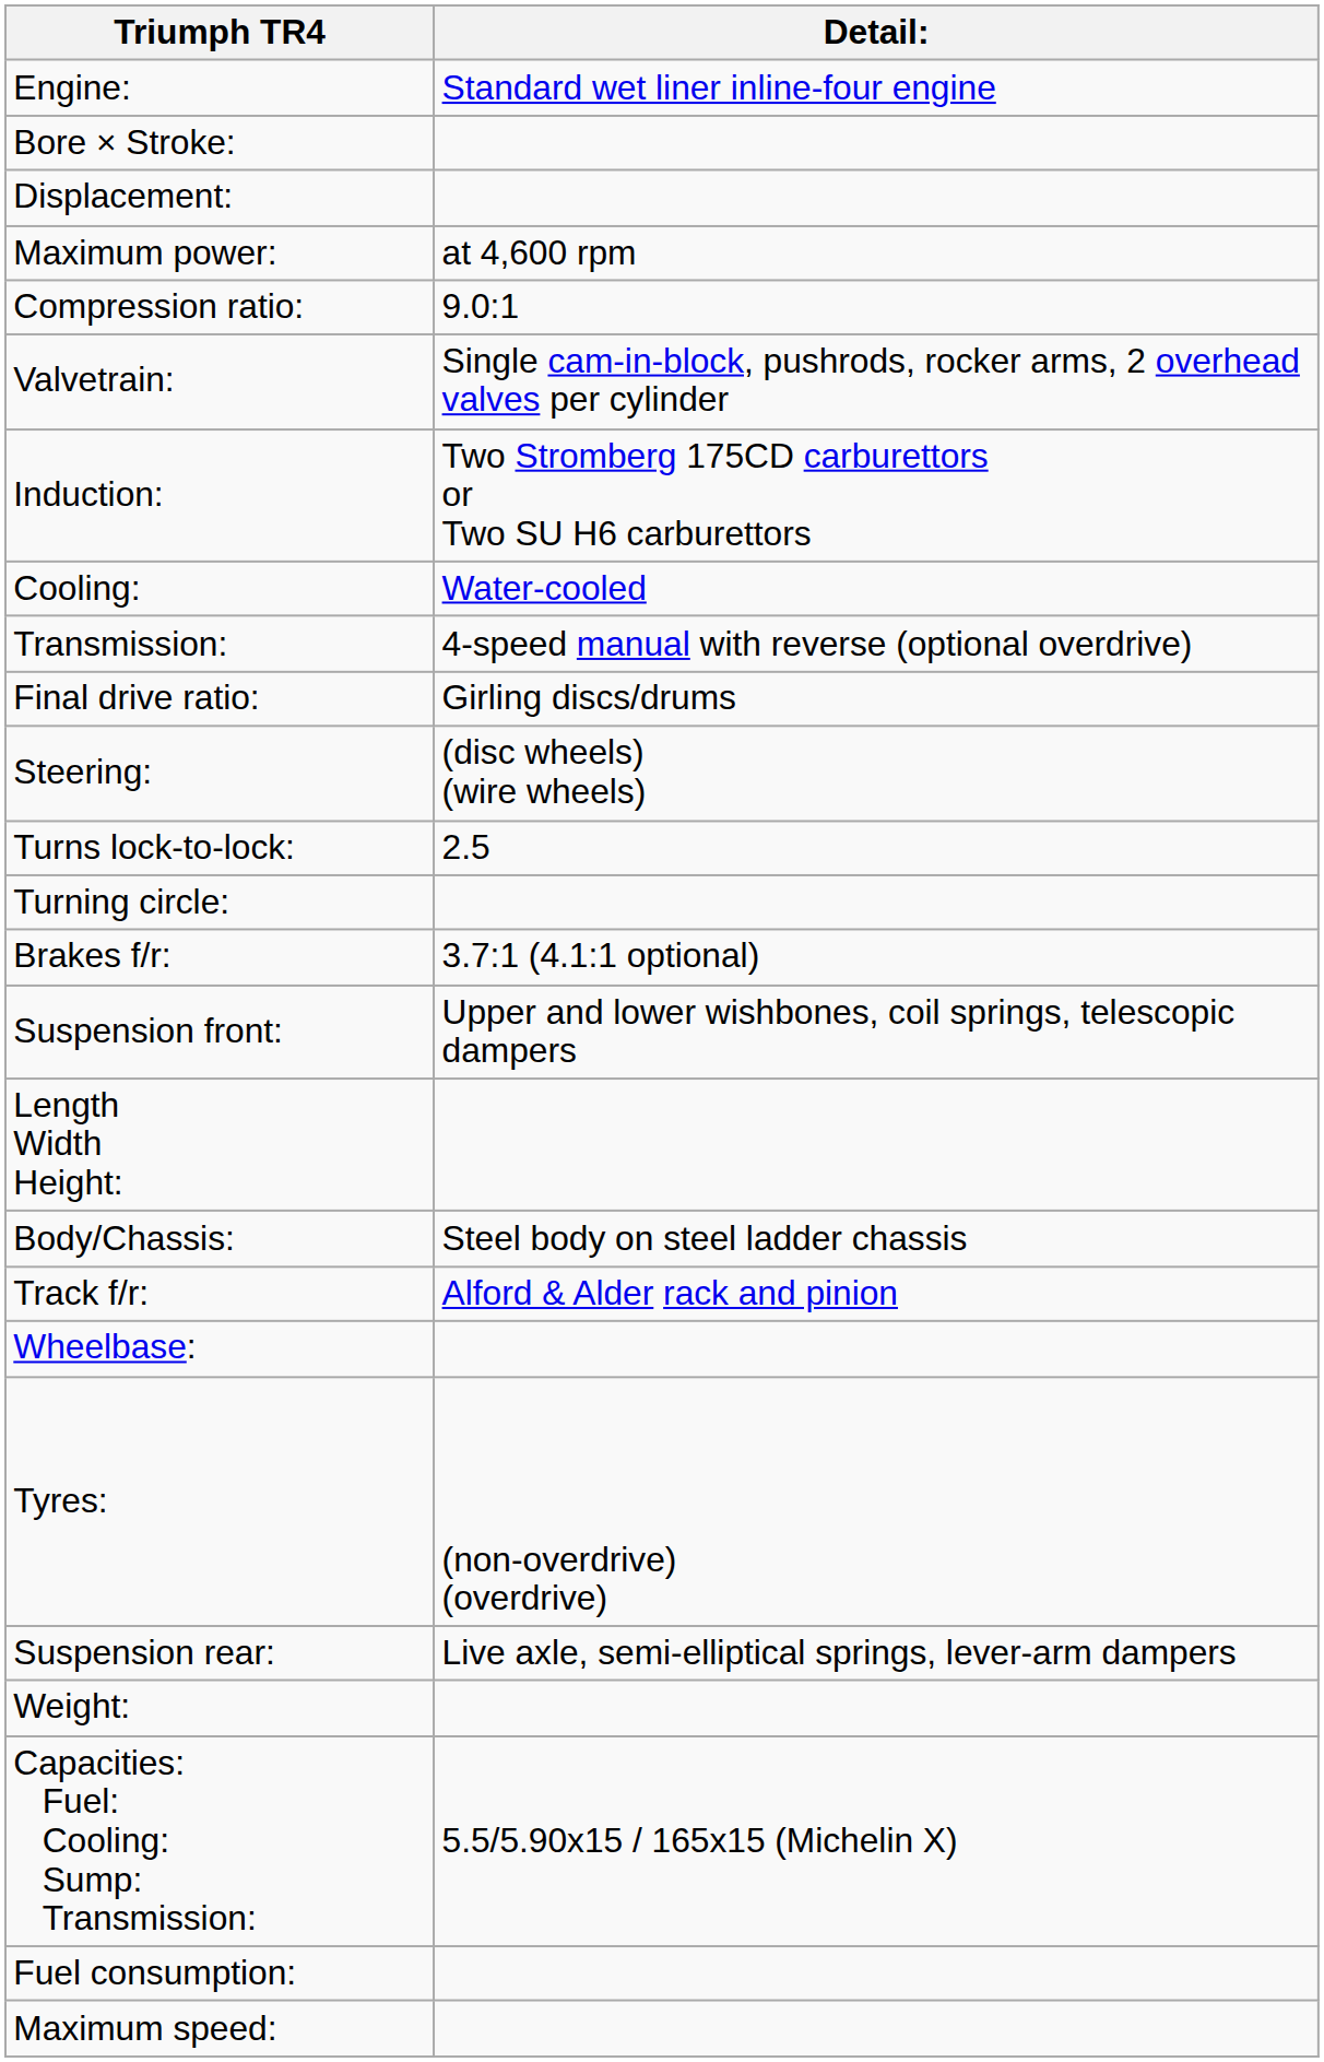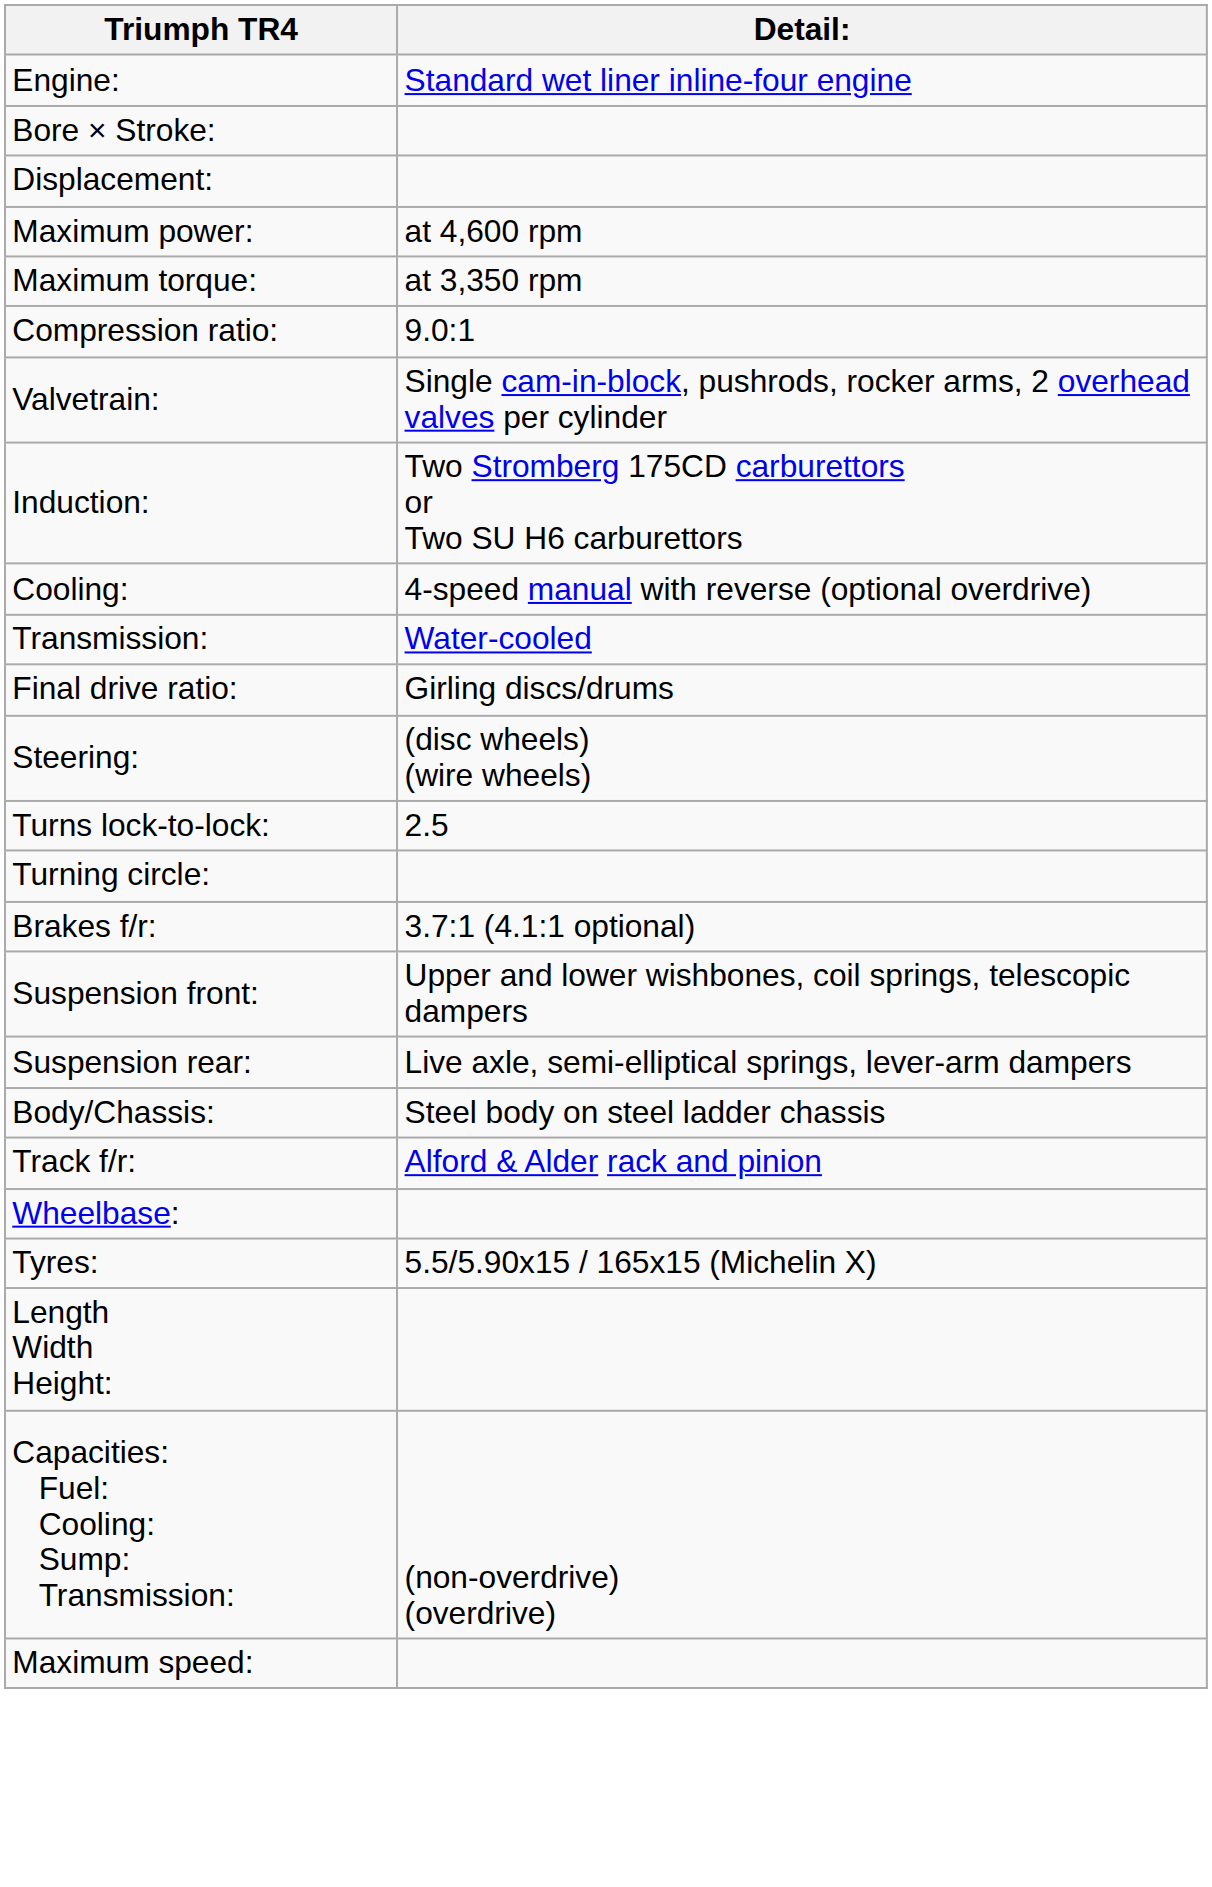 <table class="wikitable defaultcenter col1left">
 <tr>
 <th width="240">Triumph TR4</th>
 <th width="600">Detail:</th>
 </tr>
 <tr>
 <td>Engine:</td>
 <td><a href='#'>Standard wet liner inline-four engine</a></td>
 </tr>
 <tr>
 <td>Bore × Stroke:</td>
 <td></td>
 </tr>
 <tr>
 <td>Displacement:</td>
 <td></td>
 </tr>
 <tr>
 <td>Maximum power:</td>
 <td> at 4,600 rpm</td>
 </tr>
 <tr>
+<td>Maximum torque:</td>
+<td> at 3,350 rpm</td>
+</tr>
+<tr>
 <td>Compression ratio:</td>
 <td>9.0:1</td>
 </tr>
 <tr>
 <td>Valvetrain: </td>
 <td>Single <a href='#'>cam-in-block</a>, pushrods, rocker arms, 2 <a href='#'>overhead valves</a> per cylinder</td>
 </tr>
 <tr>
 <td>Induction: </td>
 <td>Two <a href='#'>Stromberg</a> 175CD <a href='#'>carburettors</a><br>or<br>Two SU H6 carburettors</td>
 </tr>
 <tr>
 <td>Cooling: </td>
-<td><a href='#'>Water-cooled</a></td>
+<td>4-speed <a href='#'>manual</a> with reverse (optional overdrive)</td>
 </tr>
 <tr>
 <td>Transmission: </td>
-<td>4-speed <a href='#'>manual</a> with reverse (optional overdrive)</td>
+<td><a href='#'>Water-cooled</a></td>
 </tr>
 <tr>
 <td>Final drive ratio: </td>
 <td>Girling discs/drums</td>
 </tr>
 <tr>
 <td>Steering: </td>
 <td> (disc wheels)<br> (wire wheels)</td>
 </tr>
 <tr>
 <td>Turns lock-to-lock: </td>
 <td>2.5</td>
 </tr>
 <tr>
 <td>Turning circle: </td>
 <td></td>
 </tr>
 <tr>
 <td>Brakes f/r:</td>
 <td>3.7:1 (4.1:1 optional)</td>
 </tr>
 <tr>
 <td>Suspension front:</td>
 <td>Upper and lower wishbones, coil springs, telescopic dampers</td>
 </tr>
 <tr>
-<td>Length<br>Width<br>Height:</td>
-<td><br><br></td>
+<td>Suspension rear:</td>
+<td>Live axle, semi-elliptical springs, lever-arm dampers</td>
 </tr>
 <tr>
 <td>Body/Chassis:</td>
 <td>Steel body on steel ladder chassis</td>
 </tr>
 <tr>
 <td>Track f/r:</td>
 <td><a href='#'>Alford & Alder</a> <a href='#'>rack and pinion</a></td>
 </tr>
 <tr>
 <td><a href='#'>Wheelbase</a>:</td>
 <td></td>
 </tr>
 <tr>
 <td>Tyres:</td>
-<td> <br><br><br><br> (non-overdrive)<br> (overdrive)</td>
+<td>5.5/5.90x15 / 165x15 (Michelin X)</td>
 </tr>
 <tr>
-<td>Suspension rear:</td>
-<td>Live axle, semi-elliptical springs, lever-arm dampers</td>
-</tr>
-<tr>
-<td>Weight:</td>
-<td></td>
+<td>Length<br>Width<br>Height:</td>
+<td><br><br></td>
 </tr>
 <tr>
 <td>Capacities: <br>   Fuel:<br>   Cooling:<br>   Sump:<br>   Transmission:</td>
-<td>5.5/5.90x15 / 165x15 (Michelin X)</td>
-</tr>
-<tr>
-<td>Fuel consumption: </td>
-<td></td>
+<td> <br><br><br><br> (non-overdrive)<br> (overdrive)</td>
 </tr>
 <tr>
 <td>Maximum speed:</td>
 <td></td>
 </tr>
 </table>
